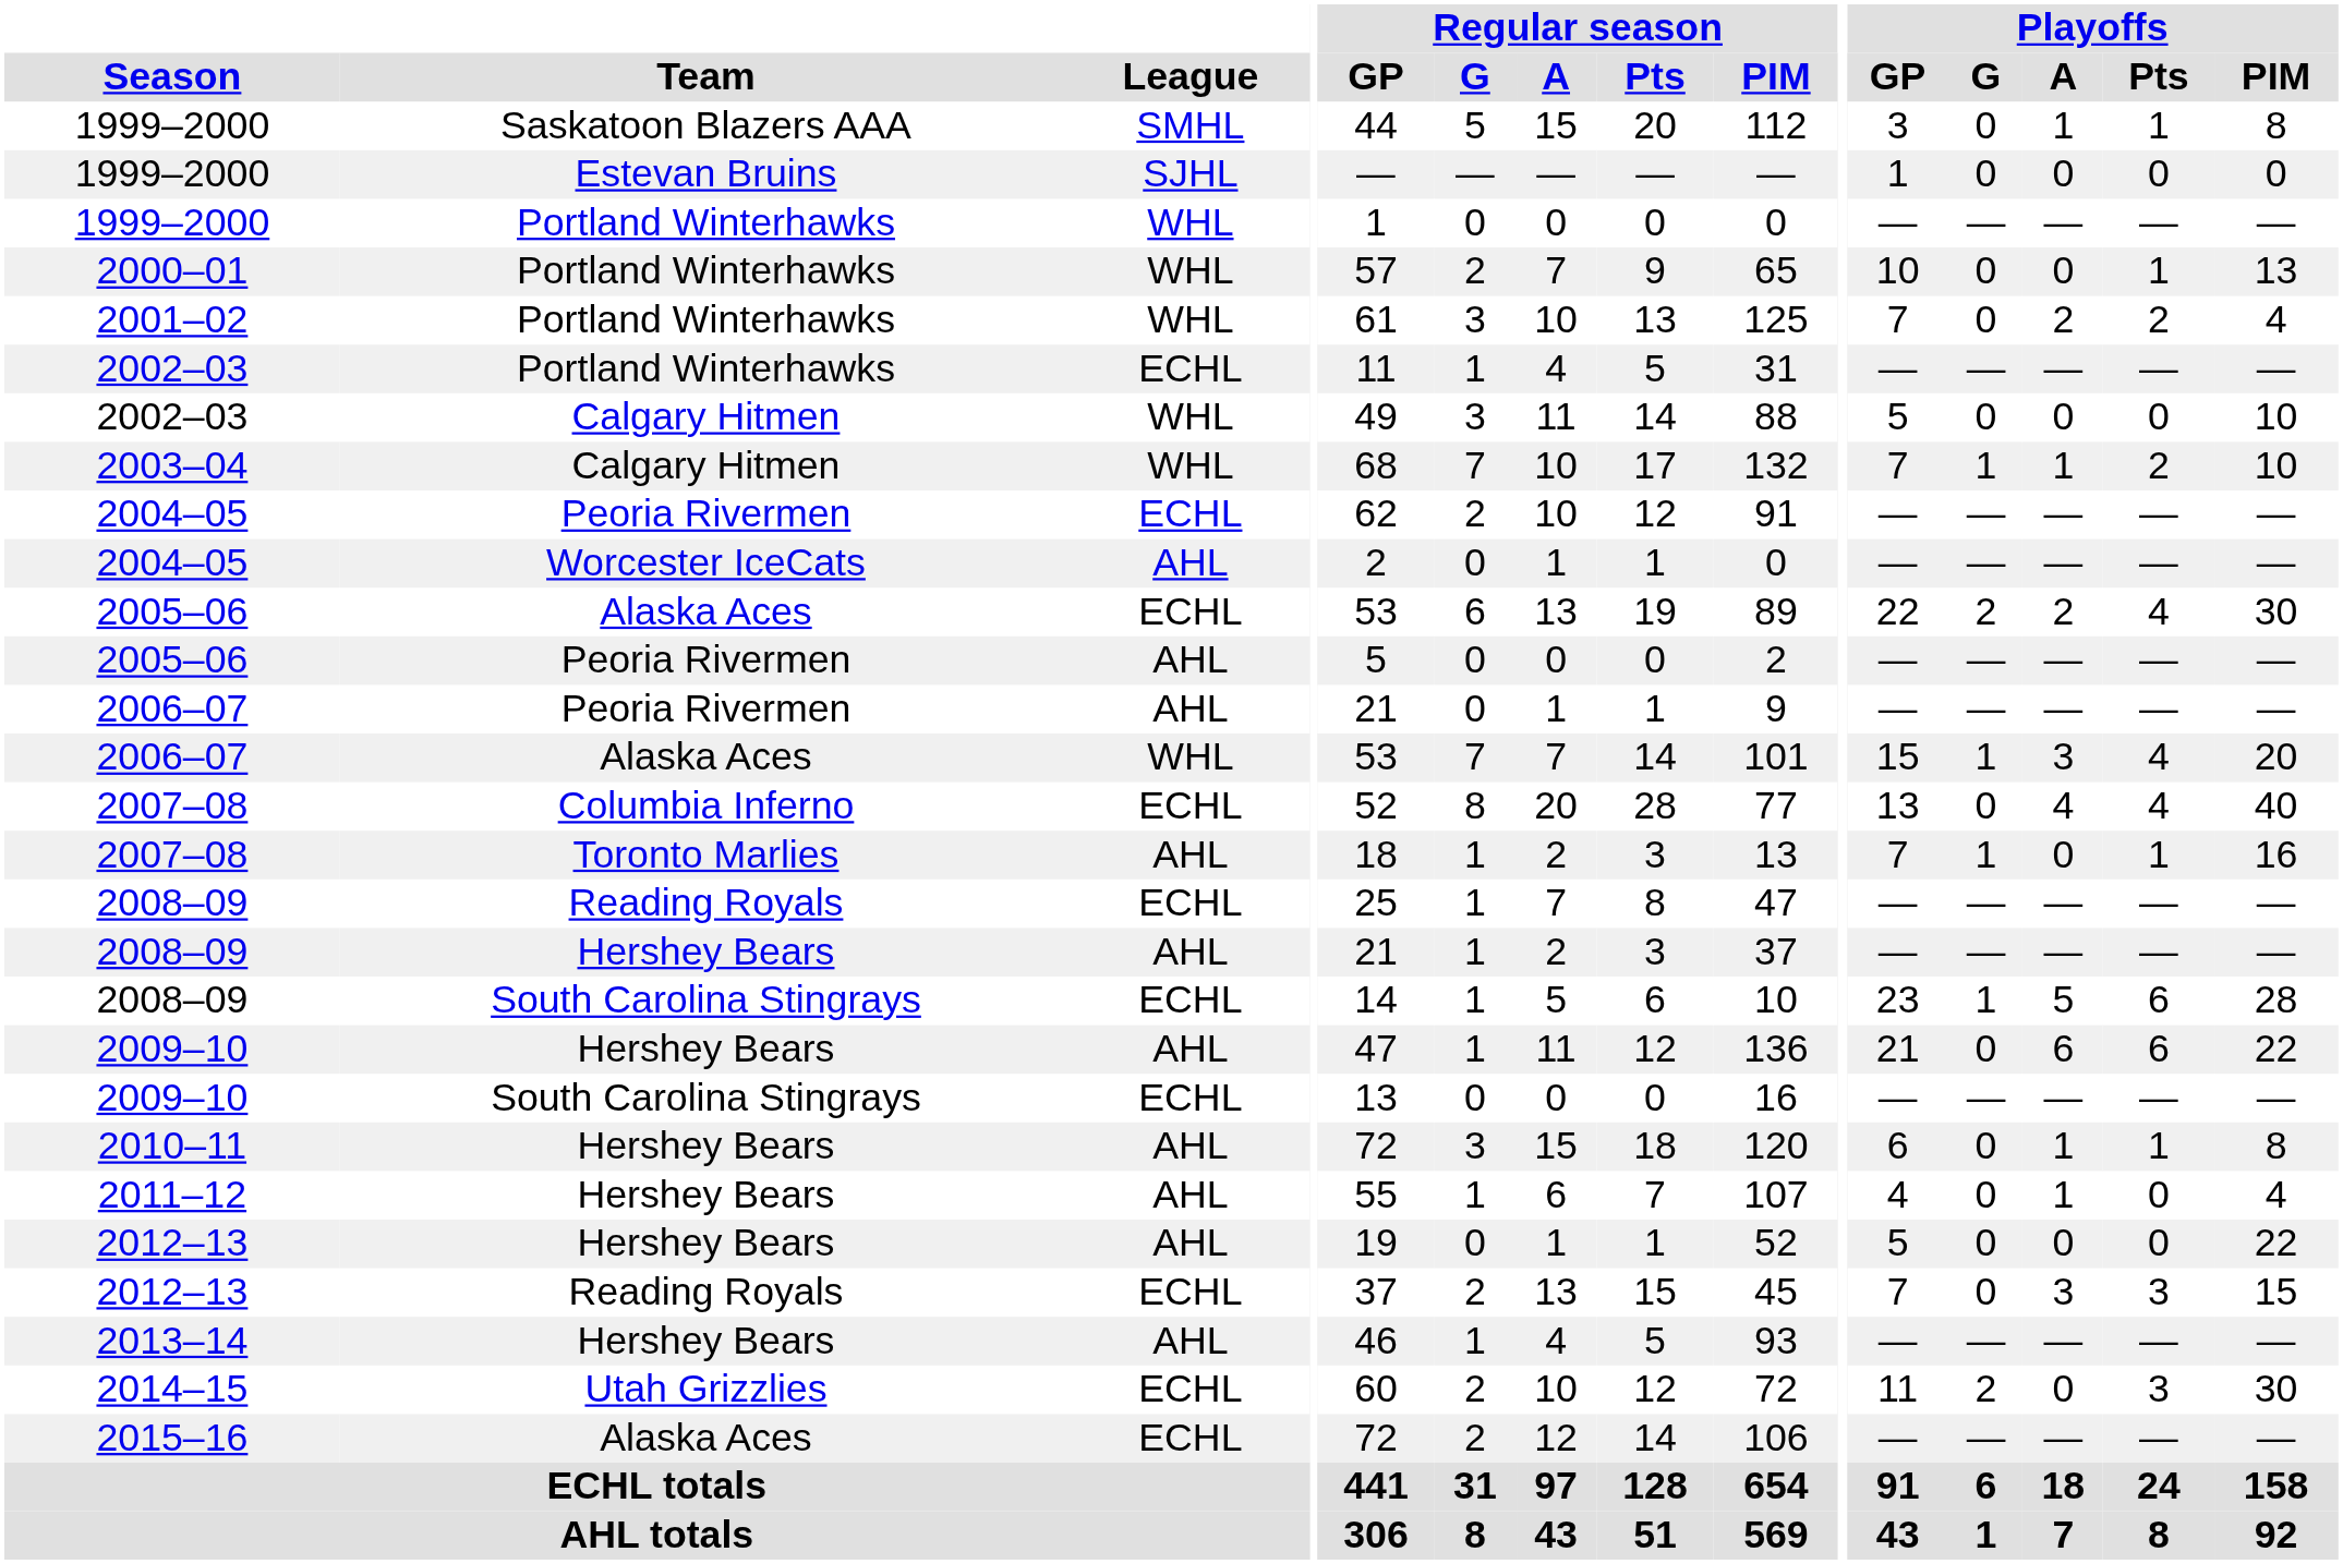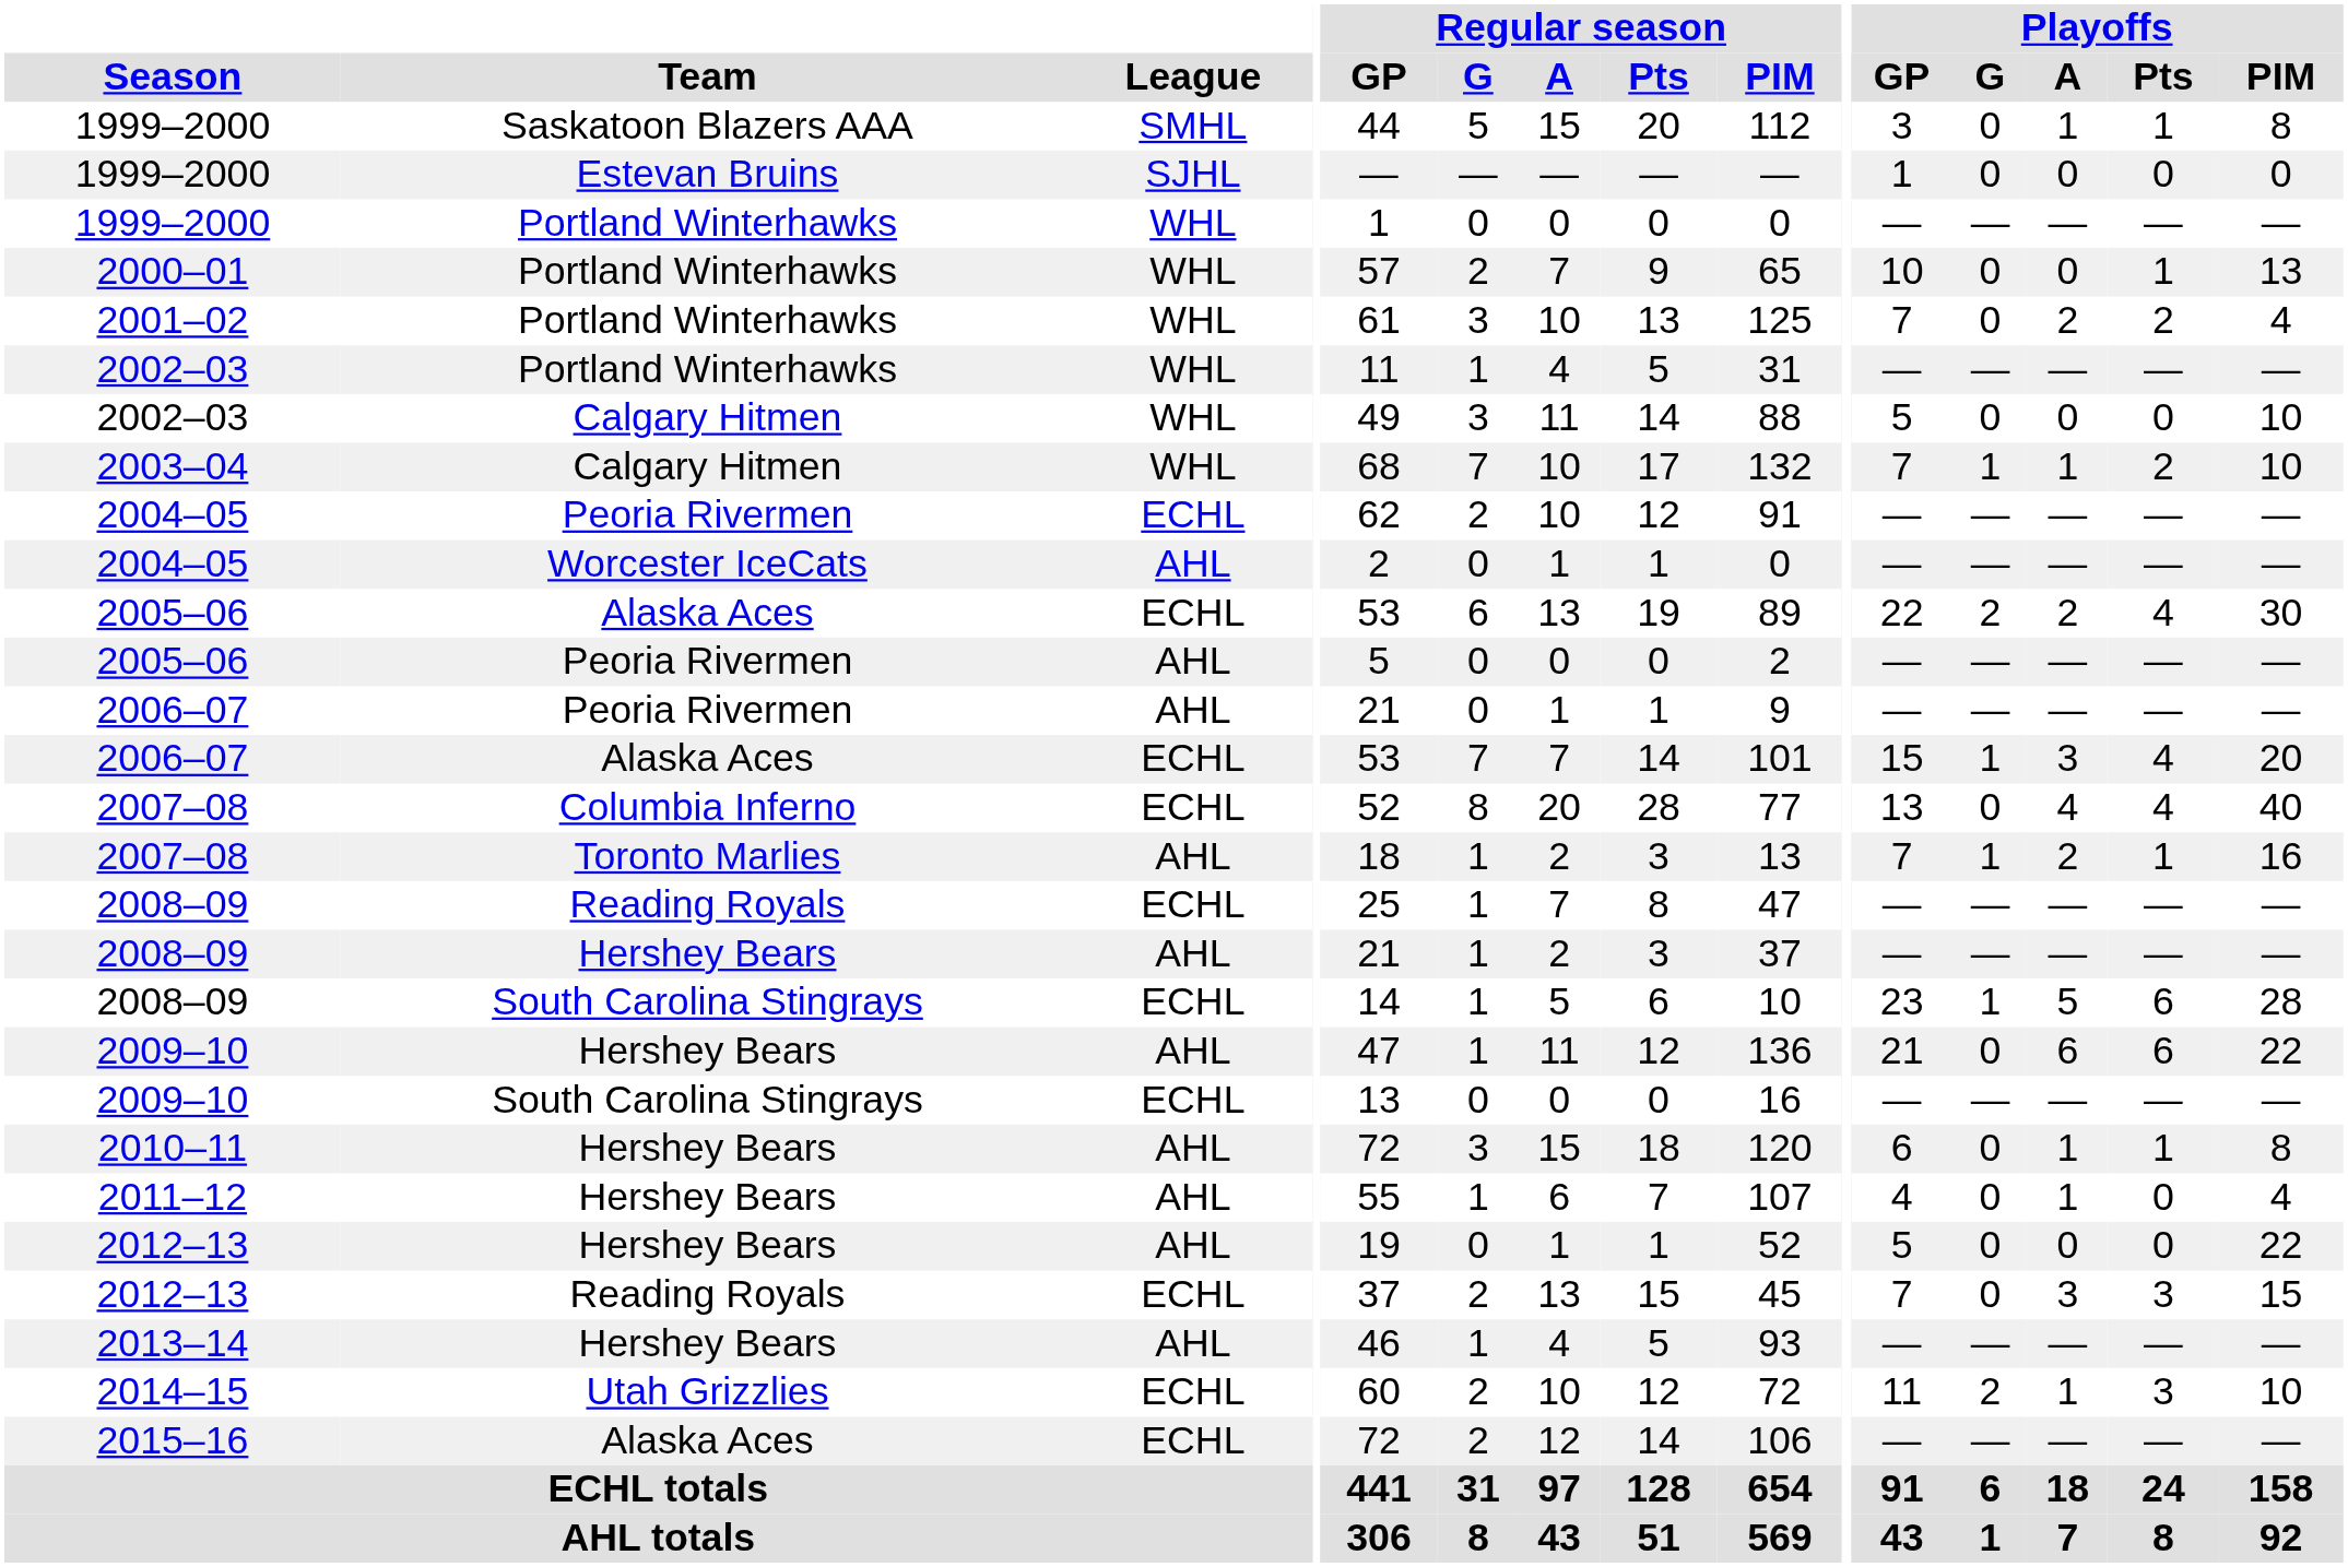 <table border="0" cellpadding="1" cellspacing="0" style="text-align:center; width:60em">
 <tr bgcolor="#e0e0e0">
 <th colspan="3" bgcolor="#ffffff"></th>
 <th rowspan="99" bgcolor="#ffffff"></th>
 <th colspan="5"><a href='#'>Regular season</a></th>
 <th rowspan="99" bgcolor="#ffffff"></th>
 <th colspan="5"><a href='#'>Playoffs</a></th>
 </tr>
 <tr bgcolor="#e0e0e0">
 <th><a href='#'>Season</a></th>
 <th>Team</th>
 <th>League</th>
 <th>GP</th>
 <th><a href='#'>G</a></th>
 <th><a href='#'>A</a></th>
 <th><a href='#'>Pts</a></th>
 <th><a href='#'>PIM</a></th>
 <th>GP</th>
 <th>G</th>
 <th>A</th>
 <th>Pts</th>
 <th>PIM</th>
 </tr>
 <tr>
 <td>1999–2000</td>
 <td>Saskatoon Blazers AAA</td>
 <td><a href='#'>SMHL</a></td>
 <td>44</td>
 <td>5</td>
 <td>15</td>
 <td>20</td>
 <td>112</td>
 <td>3</td>
 <td>0</td>
 <td>1</td>
 <td>1</td>
 <td>8</td>
 </tr>
 <tr bgcolor="#f0f0f0">
 <td>1999–2000</td>
 <td><a href='#'>Estevan Bruins</a></td>
 <td><a href='#'>SJHL</a></td>
 <td>—</td>
 <td>—</td>
 <td>—</td>
 <td>—</td>
 <td>—</td>
 <td>1</td>
 <td>0</td>
 <td>0</td>
 <td>0</td>
 <td>0</td>
 </tr>
 <tr>
 <td><a href='#'>1999–2000</a></td>
 <td><a href='#'>Portland Winterhawks</a></td>
 <td><a href='#'>WHL</a></td>
 <td>1</td>
 <td>0</td>
 <td>0</td>
 <td>0</td>
 <td>0</td>
 <td>—</td>
 <td>—</td>
 <td>—</td>
 <td>—</td>
 <td>—</td>
 </tr>
 <tr bgcolor="#f0f0f0">
 <td><a href='#'>2000–01</a></td>
 <td>Portland Winterhawks</td>
 <td>WHL</td>
 <td>57</td>
 <td>2</td>
 <td>7</td>
 <td>9</td>
 <td>65</td>
 <td>10</td>
 <td>0</td>
 <td>0</td>
 <td>1</td>
 <td>13</td>
 </tr>
 <tr>
 <td><a href='#'>2001–02</a></td>
 <td>Portland Winterhawks</td>
 <td>WHL</td>
 <td>61</td>
 <td>3</td>
 <td>10</td>
 <td>13</td>
 <td>125</td>
 <td>7</td>
 <td>0</td>
 <td>2</td>
 <td>2</td>
 <td>4</td>
 </tr>
 <tr bgcolor="#f0f0f0">
 <td><a href='#'>2002–03</a></td>
 <td>Portland Winterhawks</td>
-<td>ECHL</td>
+<td>WHL</td>
 <td>11</td>
 <td>1</td>
 <td>4</td>
 <td>5</td>
 <td>31</td>
 <td>—</td>
 <td>—</td>
 <td>—</td>
 <td>—</td>
 <td>—</td>
 </tr>
 <tr>
 <td>2002–03</td>
 <td><a href='#'>Calgary Hitmen</a></td>
 <td>WHL</td>
 <td>49</td>
 <td>3</td>
 <td>11</td>
 <td>14</td>
 <td>88</td>
 <td>5</td>
 <td>0</td>
 <td>0</td>
 <td>0</td>
 <td>10</td>
 </tr>
 <tr bgcolor="#f0f0f0">
 <td><a href='#'>2003–04</a></td>
 <td>Calgary Hitmen</td>
 <td>WHL</td>
 <td>68</td>
 <td>7</td>
 <td>10</td>
 <td>17</td>
 <td>132</td>
 <td>7</td>
 <td>1</td>
 <td>1</td>
 <td>2</td>
 <td>10</td>
 </tr>
 <tr>
 <td><a href='#'>2004–05</a></td>
 <td><a href='#'>Peoria Rivermen</a></td>
 <td><a href='#'>ECHL</a></td>
 <td>62</td>
 <td>2</td>
 <td>10</td>
 <td>12</td>
 <td>91</td>
 <td>—</td>
 <td>—</td>
 <td>—</td>
 <td>—</td>
 <td>—</td>
 </tr>
 <tr bgcolor="#f0f0f0">
 <td><a href='#'>2004–05</a></td>
 <td><a href='#'>Worcester IceCats</a></td>
 <td><a href='#'>AHL</a></td>
 <td>2</td>
 <td>0</td>
 <td>1</td>
 <td>1</td>
 <td>0</td>
 <td>—</td>
 <td>—</td>
 <td>—</td>
 <td>—</td>
 <td>—</td>
 </tr>
 <tr>
 <td><a href='#'>2005–06</a></td>
 <td><a href='#'>Alaska Aces</a></td>
 <td>ECHL</td>
 <td>53</td>
 <td>6</td>
 <td>13</td>
 <td>19</td>
 <td>89</td>
 <td>22</td>
 <td>2</td>
 <td>2</td>
 <td>4</td>
 <td>30</td>
 </tr>
 <tr bgcolor="#f0f0f0">
 <td><a href='#'>2005–06</a></td>
 <td>Peoria Rivermen</td>
 <td>AHL</td>
 <td>5</td>
 <td>0</td>
 <td>0</td>
 <td>0</td>
 <td>2</td>
 <td>—</td>
 <td>—</td>
 <td>—</td>
 <td>—</td>
 <td>—</td>
 </tr>
 <tr>
 <td><a href='#'>2006–07</a></td>
 <td>Peoria Rivermen</td>
 <td>AHL</td>
 <td>21</td>
 <td>0</td>
 <td>1</td>
 <td>1</td>
 <td>9</td>
 <td>—</td>
 <td>—</td>
 <td>—</td>
 <td>—</td>
 <td>—</td>
 </tr>
 <tr bgcolor="#f0f0f0">
 <td><a href='#'>2006–07</a></td>
 <td>Alaska Aces</td>
-<td>WHL</td>
+<td>ECHL</td>
 <td>53</td>
 <td>7</td>
 <td>7</td>
 <td>14</td>
 <td>101</td>
 <td>15</td>
 <td>1</td>
 <td>3</td>
 <td>4</td>
 <td>20</td>
 </tr>
 <tr>
 <td><a href='#'>2007–08</a></td>
 <td><a href='#'>Columbia Inferno</a></td>
 <td>ECHL</td>
 <td>52</td>
 <td>8</td>
 <td>20</td>
 <td>28</td>
 <td>77</td>
 <td>13</td>
 <td>0</td>
 <td>4</td>
 <td>4</td>
 <td>40</td>
 </tr>
 <tr bgcolor="#f0f0f0">
 <td><a href='#'>2007–08</a></td>
 <td><a href='#'>Toronto Marlies</a></td>
 <td>AHL</td>
 <td>18</td>
 <td>1</td>
 <td>2</td>
 <td>3</td>
 <td>13</td>
 <td>7</td>
 <td>1</td>
-<td>0</td>
+<td>2</td>
 <td>1</td>
 <td>16</td>
 </tr>
 <tr>
 <td><a href='#'>2008–09</a></td>
 <td><a href='#'>Reading Royals</a></td>
 <td>ECHL</td>
 <td>25</td>
 <td>1</td>
 <td>7</td>
 <td>8</td>
 <td>47</td>
 <td>—</td>
 <td>—</td>
 <td>—</td>
 <td>—</td>
 <td>—</td>
 </tr>
 <tr bgcolor="#f0f0f0">
 <td><a href='#'>2008–09</a></td>
 <td><a href='#'>Hershey Bears</a></td>
 <td>AHL</td>
 <td>21</td>
 <td>1</td>
 <td>2</td>
 <td>3</td>
 <td>37</td>
 <td>—</td>
 <td>—</td>
 <td>—</td>
 <td>—</td>
 <td>—</td>
 </tr>
 <tr>
 <td>2008–09</td>
 <td><a href='#'>South Carolina Stingrays</a></td>
 <td>ECHL</td>
 <td>14</td>
 <td>1</td>
 <td>5</td>
 <td>6</td>
 <td>10</td>
 <td>23</td>
 <td>1</td>
 <td>5</td>
 <td>6</td>
 <td>28</td>
 </tr>
 <tr bgcolor="#f0f0f0">
 <td><a href='#'>2009–10</a></td>
 <td>Hershey Bears</td>
 <td>AHL</td>
 <td>47</td>
 <td>1</td>
 <td>11</td>
 <td>12</td>
 <td>136</td>
 <td>21</td>
 <td>0</td>
 <td>6</td>
 <td>6</td>
 <td>22</td>
 </tr>
 <tr>
 <td><a href='#'>2009–10</a></td>
 <td>South Carolina Stingrays</td>
 <td>ECHL</td>
 <td>13</td>
 <td>0</td>
 <td>0</td>
 <td>0</td>
 <td>16</td>
 <td>—</td>
 <td>—</td>
 <td>—</td>
 <td>—</td>
 <td>—</td>
 </tr>
 <tr bgcolor="#f0f0f0">
 <td><a href='#'>2010–11</a></td>
 <td>Hershey Bears</td>
 <td>AHL</td>
 <td>72</td>
 <td>3</td>
 <td>15</td>
 <td>18</td>
 <td>120</td>
 <td>6</td>
 <td>0</td>
 <td>1</td>
 <td>1</td>
 <td>8</td>
 </tr>
 <tr>
 <td><a href='#'>2011–12</a></td>
 <td>Hershey Bears</td>
 <td>AHL</td>
 <td>55</td>
 <td>1</td>
 <td>6</td>
 <td>7</td>
 <td>107</td>
 <td>4</td>
 <td>0</td>
 <td>1</td>
 <td>0</td>
 <td>4</td>
 </tr>
 <tr bgcolor="#f0f0f0">
 <td><a href='#'>2012–13</a></td>
 <td>Hershey Bears</td>
 <td>AHL</td>
 <td>19</td>
 <td>0</td>
 <td>1</td>
 <td>1</td>
 <td>52</td>
 <td>5</td>
 <td>0</td>
 <td>0</td>
 <td>0</td>
 <td>22</td>
 </tr>
 <tr>
 <td><a href='#'>2012–13</a></td>
 <td>Reading Royals</td>
 <td>ECHL</td>
 <td>37</td>
 <td>2</td>
 <td>13</td>
 <td>15</td>
 <td>45</td>
 <td>7</td>
 <td>0</td>
 <td>3</td>
 <td>3</td>
 <td>15</td>
 </tr>
 <tr bgcolor="#f0f0f0">
 <td><a href='#'>2013–14</a></td>
 <td>Hershey Bears</td>
 <td>AHL</td>
 <td>46</td>
 <td>1</td>
 <td>4</td>
 <td>5</td>
 <td>93</td>
 <td>—</td>
 <td>—</td>
 <td>—</td>
 <td>—</td>
 <td>—</td>
 </tr>
 <tr>
 <td><a href='#'>2014–15</a></td>
 <td><a href='#'>Utah Grizzlies</a></td>
 <td>ECHL</td>
 <td>60</td>
 <td>2</td>
 <td>10</td>
 <td>12</td>
 <td>72</td>
 <td>11</td>
 <td>2</td>
-<td>0</td>
+<td>1</td>
 <td>3</td>
-<td>30</td>
+<td>10</td>
 </tr>
 <tr bgcolor="#f0f0f0">
 <td><a href='#'>2015–16</a></td>
 <td>Alaska Aces</td>
 <td>ECHL</td>
 <td>72</td>
 <td>2</td>
 <td>12</td>
 <td>14</td>
 <td>106</td>
 <td>—</td>
 <td>—</td>
 <td>—</td>
 <td>—</td>
 <td>—</td>
 </tr>
 <tr bgcolor="#e0e0e0">
 <th colspan="3">ECHL totals</th>
 <th>441</th>
 <th>31</th>
 <th>97</th>
 <th>128</th>
 <th>654</th>
 <th>91</th>
 <th>6</th>
 <th>18</th>
 <th>24</th>
 <th>158</th>
 </tr>
 <tr bgcolor="#e0e0e0">
 <th colspan="3">AHL totals</th>
 <th>306</th>
 <th>8</th>
 <th>43</th>
 <th>51</th>
 <th>569</th>
 <th>43</th>
 <th>1</th>
 <th>7</th>
 <th>8</th>
 <th>92</th>
 </tr>
 </table>
